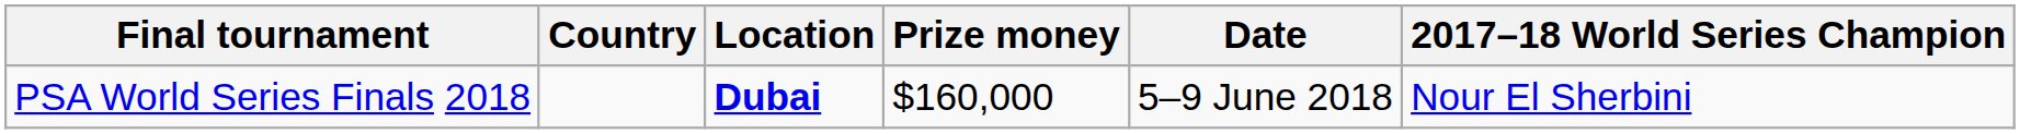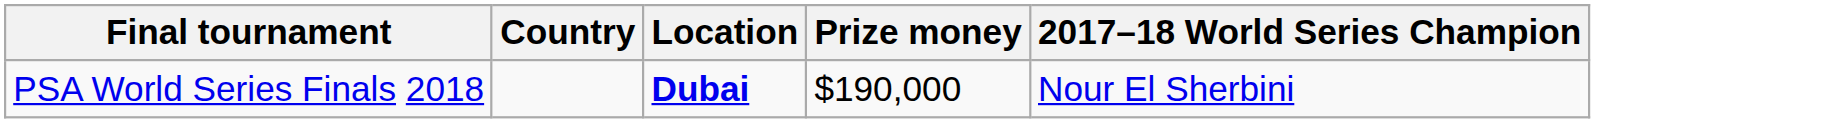 <table class=wikitable>
 <tr>
 <th>Final tournament</th>
 <th>Country</th>
 <th>Location</th>
 <th>Prize money</th>
-<th>Date</th>
 <th>2017–18 World Series Champion</th>
 </tr>
 <tr>
 <td><a href='#'>PSA World Series Finals</a> <a href='#'>2018</a></td>
 <td></td>
 <td><strong><a href='#'>Dubai</a></strong></td>
-<td>$160,000</td>
-<td>5–9 June 2018</td>
+<td>$190,000</td>
 <td> <a href='#'>Nour El Sherbini</a></td>
 </tr>
 </table>
